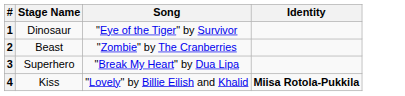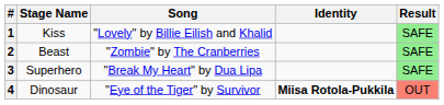 <table class="wikitable plainrowheaders" style="text-align: center;">
 <tr>
 <th>#</th>
 <th>Stage Name</th>
 <th>Song</th>
 <th>Identity</th>
+<th>Result</th>
 </tr>
 <tr>
 <th>1</th>
-<td>Dinosaur</td>
-<td>"<a href='#'>Eye of the Tiger</a>" by <a href='#'>Survivor</a></td>
+<td>Kiss</td>
+<td>"<a href='#'>Lovely</a>" by <a href='#'>Billie Eilish</a> and <a href='#'>Khalid</a></td>
 <td></td>
+<td bgcolor=lightgreen>SAFE</td>
 </tr>
 <tr>
 <th>2</th>
 <td>Beast</td>
 <td>"<a href='#'>Zombie</a>" by <a href='#'>The Cranberries</a></td>
 <td></td>
+<td bgcolor=lightgreen>SAFE</td>
 </tr>
 <tr>
 <th>3</th>
 <td>Superhero</td>
 <td>"<a href='#'>Break My Heart</a>" by <a href='#'>Dua Lipa</a></td>
 <td></td>
+<td bgcolor=lightgreen>SAFE</td>
 </tr>
 <tr>
 <th>4</th>
-<td>Kiss</td>
-<td>"<a href='#'>Lovely</a>" by <a href='#'>Billie Eilish</a> and <a href='#'>Khalid</a></td>
+<td>Dinosaur</td>
+<td>"<a href='#'>Eye of the Tiger</a>" by <a href='#'>Survivor</a></td>
 <td><strong>Miisa Rotola-Pukkila</strong></td>
+<td bgcolor=salmon>OUT</td>
 </tr>
 </table>
